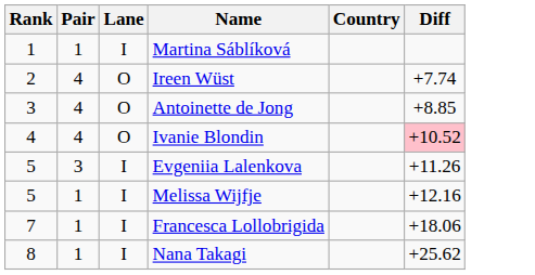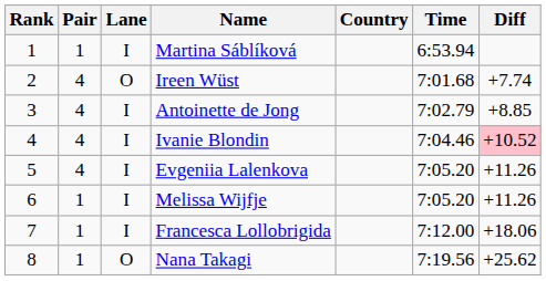 <table class="wikitable sortable" style="text-align:center">
 <tr>
 <th>Rank</th>
 <th>Pair</th>
 <th>Lane</th>
 <th>Name</th>
 <th>Country</th>
+<th>Time</th>
 <th>Diff</th>
 </tr>
 <tr>
 <td>1</td>
 <td>1</td>
 <td>I</td>
 <td align=left><a href='#'>Martina Sáblíková</a></td>
 <td align=left></td>
+<td>6:53.94</td>
 <td></td>
 </tr>
 <tr>
 <td>2</td>
 <td>4</td>
 <td>O</td>
 <td align=left><a href='#'>Ireen Wüst</a></td>
 <td align=left></td>
+<td>7:01.68</td>
 <td>+7.74</td>
 </tr>
 <tr>
 <td>3</td>
 <td>4</td>
-<td>O</td>
+<td>I</td>
 <td align=left><a href='#'>Antoinette de Jong</a></td>
 <td align=left></td>
+<td>7:02.79</td>
 <td>+8.85</td>
 </tr>
 <tr>
 <td>4</td>
 <td>4</td>
-<td>O</td>
+<td>I</td>
 <td align=left><a href='#'>Ivanie Blondin</a></td>
 <td align=left></td>
+<td>7:04.46</td>
 <td style="background: pink;">+10.52</td>
 </tr>
 <tr>
 <td>5</td>
-<td>3</td>
+<td>4</td>
 <td>I</td>
 <td align=left><a href='#'>Evgeniia Lalenkova</a></td>
 <td align=left></td>
+<td>7:05.20</td>
 <td>+11.26</td>
 </tr>
 <tr>
-<td>5</td>
+<td>6</td>
 <td>1</td>
 <td>I</td>
 <td align=left><a href='#'>Melissa Wijfje</a></td>
 <td align=left></td>
-<td>+12.16</td>
+<td>7:05.20</td>
+<td>+11.26</td>
 </tr>
 <tr>
 <td>7</td>
 <td>1</td>
 <td>I</td>
 <td align=left><a href='#'>Francesca Lollobrigida</a></td>
 <td align=left></td>
+<td>7:12.00</td>
 <td>+18.06</td>
 </tr>
 <tr>
 <td>8</td>
 <td>1</td>
-<td>I</td>
+<td>O</td>
 <td align=left><a href='#'>Nana Takagi</a></td>
 <td align=left></td>
+<td>7:19.56</td>
 <td>+25.62</td>
 </tr>
 </table>
